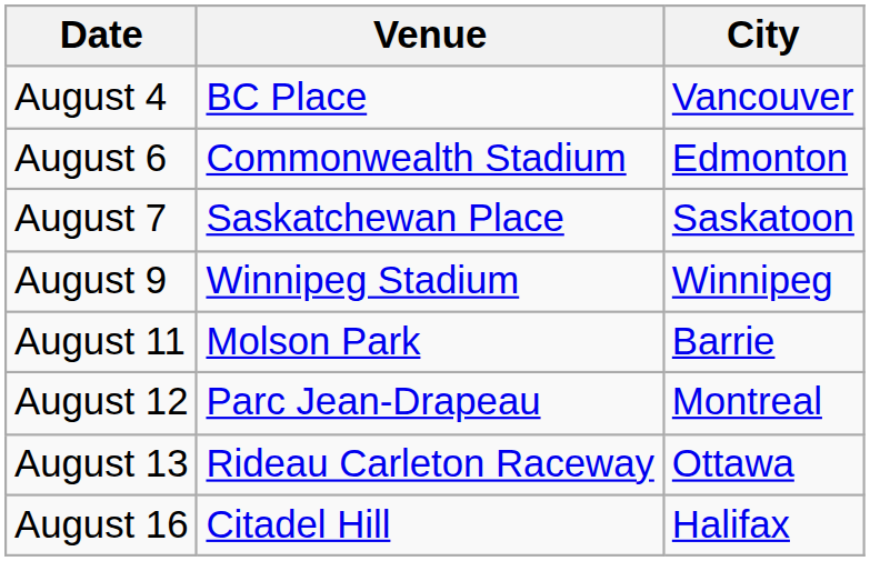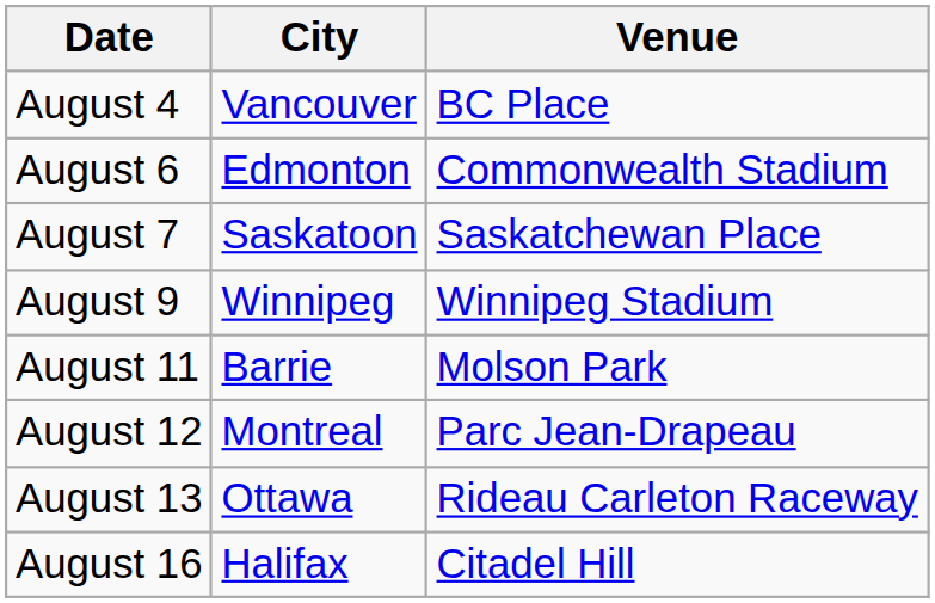 <table class=wikitable>
 <tr>
 <th>Date</th>
+<th>City</th>
 <th>Venue</th>
-<th>City</th>
 </tr>
 <tr>
 <td>August 4</td>
+<td><a href='#'>Vancouver</a></td>
 <td><a href='#'>BC Place</a></td>
-<td><a href='#'>Vancouver</a></td>
 </tr>
 <tr>
 <td>August 6</td>
+<td><a href='#'>Edmonton</a></td>
 <td><a href='#'>Commonwealth Stadium</a></td>
-<td><a href='#'>Edmonton</a></td>
 </tr>
 <tr>
 <td>August 7</td>
+<td><a href='#'>Saskatoon</a></td>
 <td><a href='#'>Saskatchewan Place</a></td>
-<td><a href='#'>Saskatoon</a></td>
 </tr>
 <tr>
 <td>August 9</td>
+<td><a href='#'>Winnipeg</a></td>
 <td><a href='#'>Winnipeg Stadium</a></td>
-<td><a href='#'>Winnipeg</a></td>
 </tr>
 <tr>
 <td>August 11</td>
+<td><a href='#'>Barrie</a></td>
 <td><a href='#'>Molson Park</a></td>
-<td><a href='#'>Barrie</a></td>
 </tr>
 <tr>
 <td>August 12</td>
+<td><a href='#'>Montreal</a></td>
 <td><a href='#'>Parc Jean-Drapeau</a></td>
-<td><a href='#'>Montreal</a></td>
 </tr>
 <tr>
 <td>August 13</td>
+<td><a href='#'>Ottawa</a></td>
 <td><a href='#'>Rideau Carleton Raceway</a></td>
-<td><a href='#'>Ottawa</a></td>
 </tr>
 <tr>
 <td>August 16</td>
+<td><a href='#'>Halifax</a></td>
 <td><a href='#'>Citadel Hill</a></td>
-<td><a href='#'>Halifax</a></td>
 </tr>
 </table>
